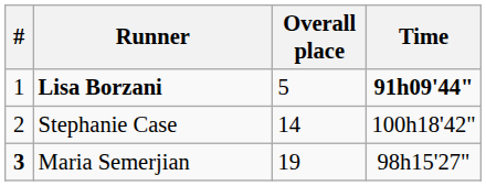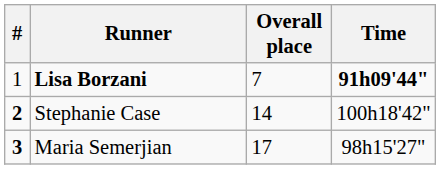 <table class="wikitable" style="font-size:95%;width:320px;">
 <tr>
 <th width=6%>#</th>
 <th width=54%>Runner</th>
 <th width=20%>Overall place</th>
 <th width=20%>Time</th>
 </tr>
 <tr>
 <td align=center>1</td>
 <td> <strong>Lisa Borzani</strong></td>
-<td>5</td>
+<td>7</td>
 <td align=center><strong>91h09'44"</strong></td>
 </tr>
 <tr>
-<td align=center>2</td>
+<td align=center><strong>2</strong></td>
 <td> Stephanie Case</td>
 <td>14</td>
 <td align=center>100h18'42"</td>
 </tr>
 <tr>
 <td align=center><strong>3</strong></td>
 <td> Maria Semerjian</td>
-<td>19</td>
+<td>17</td>
 <td align=center>98h15'27"</td>
 </tr>
 </table>
